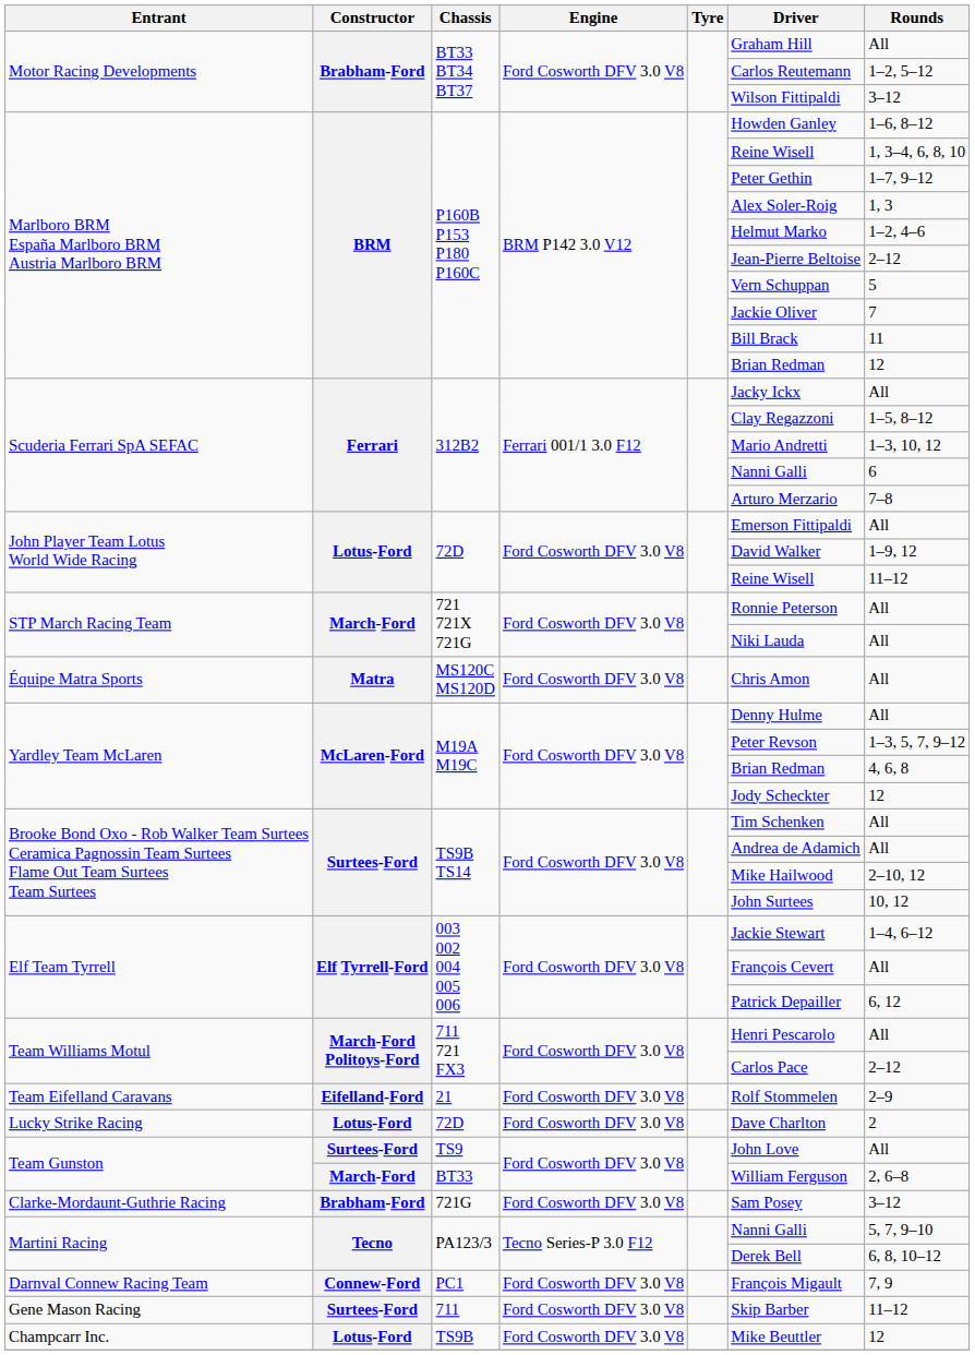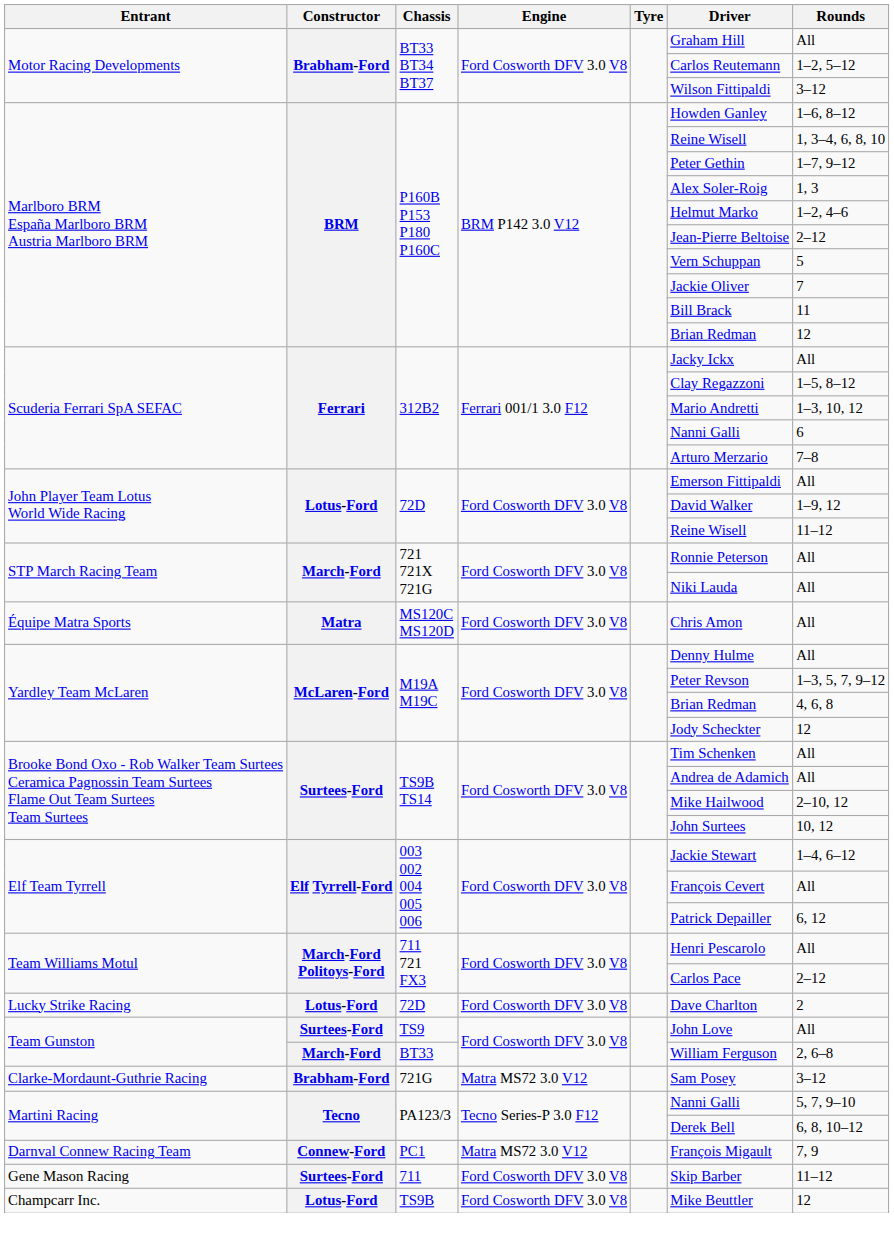 <table class="wikitable sortable" style="font-size: 85%">
 <tr>
 <th>Entrant</th>
 <th>Constructor</th>
 <th>Chassis</th>
 <th>Engine</th>
 <th>Tyre</th>
 <th>Driver</th>
 <th>Rounds</th>
 </tr>
 <tr>
 <td rowspan=3> <a href='#'>Motor Racing Developments</a></td>
 <th rowspan=3><a href='#'>Brabham</a>-<a href='#'>Ford</a></th>
 <td rowspan=3><a href='#'>BT33</a><br><a href='#'>BT34</a><br><a href='#'>BT37</a></td>
 <td rowspan=3><a href='#'>Ford Cosworth DFV</a> 3.0 <a href='#'>V8</a></td>
 <td rowspan=3></td>
 <td> <a href='#'>Graham Hill</a></td>
 <td>All</td>
 </tr>
 <tr>
 <td> <a href='#'>Carlos Reutemann</a></td>
 <td>1–2, 5–12</td>
 </tr>
 <tr>
 <td> <a href='#'>Wilson Fittipaldi</a></td>
 <td>3–12</td>
 </tr>
 <tr>
 <td rowspan=10> <a href='#'>Marlboro BRM</a><br> <a href='#'>España Marlboro BRM</a><br> <a href='#'>Austria Marlboro BRM</a></td>
 <th rowspan=10><a href='#'>BRM</a></th>
 <td rowspan=10><a href='#'>P160B</a><br><a href='#'>P153</a><br><a href='#'>P180</a><br><a href='#'>P160C</a></td>
 <td rowspan=10><a href='#'>BRM</a> P142 3.0 <a href='#'>V12</a></td>
 <td rowspan=10></td>
 <td> <a href='#'>Howden Ganley</a></td>
 <td>1–6, 8–12</td>
 </tr>
 <tr>
 <td> <a href='#'>Reine Wisell</a></td>
 <td>1, 3–4, 6, 8, 10</td>
 </tr>
 <tr>
 <td> <a href='#'>Peter Gethin</a></td>
 <td>1–7, 9–12</td>
 </tr>
 <tr>
 <td> <a href='#'>Alex Soler-Roig</a></td>
 <td>1, 3</td>
 </tr>
 <tr>
 <td> <a href='#'>Helmut Marko</a></td>
 <td>1–2, 4–6</td>
 </tr>
 <tr>
 <td> <a href='#'>Jean-Pierre Beltoise</a></td>
 <td>2–12</td>
 </tr>
 <tr>
 <td> <a href='#'>Vern Schuppan</a></td>
 <td>5</td>
 </tr>
 <tr>
 <td> <a href='#'>Jackie Oliver</a></td>
 <td>7</td>
 </tr>
 <tr>
 <td> <a href='#'>Bill Brack</a></td>
 <td>11</td>
 </tr>
 <tr>
 <td> <a href='#'>Brian Redman</a></td>
 <td>12</td>
 </tr>
 <tr>
 <td rowspan=5> <a href='#'>Scuderia Ferrari SpA SEFAC</a></td>
 <th rowspan=5><a href='#'>Ferrari</a></th>
 <td rowspan=5><a href='#'>312B2</a></td>
 <td rowspan=5><a href='#'>Ferrari</a> 001/1 3.0 <a href='#'>F12</a></td>
 <td rowspan=5></td>
 <td> <a href='#'>Jacky Ickx</a></td>
 <td>All</td>
 </tr>
 <tr>
 <td> <a href='#'>Clay Regazzoni</a></td>
 <td>1–5, 8–12</td>
 </tr>
 <tr>
 <td> <a href='#'>Mario Andretti</a></td>
 <td>1–3, 10, 12</td>
 </tr>
 <tr>
 <td> <a href='#'>Nanni Galli</a></td>
 <td>6</td>
 </tr>
 <tr>
 <td> <a href='#'>Arturo Merzario</a></td>
 <td>7–8</td>
 </tr>
 <tr>
 <td rowspan=3> <a href='#'>John Player Team Lotus</a><br> <a href='#'>World Wide Racing</a></td>
 <th rowspan=3><a href='#'>Lotus</a>-<a href='#'>Ford</a></th>
 <td rowspan=3><a href='#'>72D</a></td>
 <td rowspan=3><a href='#'>Ford Cosworth DFV</a> 3.0 <a href='#'>V8</a></td>
 <td rowspan=3></td>
 <td> <a href='#'>Emerson Fittipaldi</a></td>
 <td>All</td>
 </tr>
 <tr>
 <td> <a href='#'>David Walker</a></td>
 <td>1–9, 12</td>
 </tr>
 <tr>
 <td> <a href='#'>Reine Wisell</a></td>
 <td>11–12</td>
 </tr>
 <tr>
 <td rowspan=2> <a href='#'>STP March Racing Team</a></td>
 <th rowspan=2><a href='#'>March</a>-<a href='#'>Ford</a></th>
 <td rowspan=2>721<br>721X<br>721G</td>
 <td rowspan=2><a href='#'>Ford Cosworth DFV</a> 3.0 <a href='#'>V8</a></td>
 <td rowspan=2></td>
 <td> <a href='#'>Ronnie Peterson</a></td>
 <td>All</td>
 </tr>
 <tr>
 <td> <a href='#'>Niki Lauda</a></td>
 <td>All</td>
 </tr>
 <tr>
 <td> <a href='#'>Équipe Matra Sports</a></td>
 <th><a href='#'>Matra</a></th>
 <td><a href='#'>MS120C</a><br><a href='#'>MS120D</a></td>
 <td><a href='#'>Ford Cosworth DFV</a> 3.0 <a href='#'>V8</a></td>
 <td></td>
 <td> <a href='#'>Chris Amon</a></td>
 <td>All</td>
 </tr>
 <tr>
 <td rowspan=4> <a href='#'>Yardley Team McLaren</a></td>
 <th rowspan=4><a href='#'>McLaren</a>-<a href='#'>Ford</a></th>
 <td rowspan=4><a href='#'>M19A</a><br><a href='#'>M19C</a></td>
 <td rowspan=4><a href='#'>Ford Cosworth DFV</a> 3.0 <a href='#'>V8</a></td>
 <td rowspan=4></td>
 <td> <a href='#'>Denny Hulme</a></td>
 <td>All</td>
 </tr>
 <tr>
 <td> <a href='#'>Peter Revson</a></td>
 <td>1–3, 5, 7, 9–12</td>
 </tr>
 <tr>
 <td> <a href='#'>Brian Redman</a></td>
 <td>4, 6, 8</td>
 </tr>
 <tr>
 <td> <a href='#'>Jody Scheckter</a></td>
 <td>12</td>
 </tr>
 <tr>
 <td rowspan=4> <a href='#'>Brooke Bond Oxo - Rob Walker Team Surtees</a><br> <a href='#'>Ceramica Pagnossin Team Surtees</a><br> <a href='#'>Flame Out Team Surtees</a><br> <a href='#'>Team Surtees</a></td>
 <th rowspan=4><a href='#'>Surtees</a>-<a href='#'>Ford</a></th>
 <td rowspan=4><a href='#'>TS9B</a><br><a href='#'>TS14</a></td>
 <td rowspan=4><a href='#'>Ford Cosworth DFV</a> 3.0 <a href='#'>V8</a></td>
 <td rowspan=4></td>
 <td> <a href='#'>Tim Schenken</a></td>
 <td>All</td>
 </tr>
 <tr>
 <td> <a href='#'>Andrea de Adamich</a></td>
 <td>All</td>
 </tr>
 <tr>
 <td> <a href='#'>Mike Hailwood</a></td>
 <td>2–10, 12</td>
 </tr>
 <tr>
 <td> <a href='#'>John Surtees</a></td>
 <td>10, 12</td>
 </tr>
 <tr>
 <td rowspan=3> <a href='#'>Elf Team Tyrrell</a></td>
 <th rowspan=3><a href='#'>Elf</a> <a href='#'>Tyrrell</a>-<a href='#'>Ford</a></th>
 <td rowspan=3><a href='#'>003</a><br><a href='#'>002</a><br><a href='#'>004</a><br><a href='#'>005</a><br><a href='#'>006</a></td>
 <td rowspan=3><a href='#'>Ford Cosworth DFV</a> 3.0 <a href='#'>V8</a></td>
 <td rowspan=3></td>
 <td> <a href='#'>Jackie Stewart</a></td>
 <td>1–4, 6–12</td>
 </tr>
 <tr>
 <td> <a href='#'>François Cevert</a></td>
 <td>All</td>
 </tr>
 <tr>
 <td> <a href='#'>Patrick Depailler</a></td>
 <td>6, 12</td>
 </tr>
 <tr>
 <td rowspan=2> <a href='#'>Team Williams Motul</a></td>
 <th rowspan=2><a href='#'>March</a>-<a href='#'>Ford</a><br><a href='#'>Politoys</a>-<a href='#'>Ford</a></th>
 <td rowspan=2><a href='#'>711</a><br>721<br><a href='#'>FX3</a></td>
 <td rowspan=2><a href='#'>Ford Cosworth DFV</a> 3.0 <a href='#'>V8</a></td>
 <td rowspan=2></td>
 <td> <a href='#'>Henri Pescarolo</a></td>
 <td>All</td>
 </tr>
 <tr>
 <td> <a href='#'>Carlos Pace</a></td>
 <td>2–12</td>
 </tr>
 <tr>
-<td> <a href='#'>Team Eifelland Caravans</a></td>
-<th><a href='#'>Eifelland</a>-<a href='#'>Ford</a></th>
-<td><a href='#'>21</a></td>
-<td><a href='#'>Ford Cosworth DFV</a> 3.0 <a href='#'>V8</a></td>
-<td></td>
-<td> <a href='#'>Rolf Stommelen</a></td>
-<td>2–9</td>
-</tr>
-<tr>
 <td> <a href='#'>Lucky Strike Racing</a></td>
 <th><a href='#'>Lotus</a>-<a href='#'>Ford</a></th>
 <td><a href='#'>72D</a></td>
 <td><a href='#'>Ford Cosworth DFV</a> 3.0 <a href='#'>V8</a></td>
 <td></td>
 <td> <a href='#'>Dave Charlton</a></td>
 <td>2</td>
 </tr>
 <tr>
 <td rowspan=2> <a href='#'>Team Gunston</a></td>
 <th><a href='#'>Surtees</a>-<a href='#'>Ford</a></th>
 <td><a href='#'>TS9</a></td>
 <td rowspan=2><a href='#'>Ford Cosworth DFV</a> 3.0 <a href='#'>V8</a></td>
 <td rowspan=2></td>
 <td> <a href='#'>John Love</a></td>
 <td>All</td>
 </tr>
 <tr>
 <th><a href='#'>March</a>-<a href='#'>Ford</a></th>
 <td><a href='#'>BT33</a></td>
 <td> <a href='#'>William Ferguson</a></td>
 <td>2, 6–8</td>
 </tr>
 <tr>
 <td> <a href='#'>Clarke-Mordaunt-Guthrie Racing</a></td>
 <th><a href='#'>Brabham</a>-<a href='#'>Ford</a></th>
 <td>721G</td>
-<td><a href='#'>Ford Cosworth DFV</a> 3.0 <a href='#'>V8</a></td>
+<td><a href='#'>Matra</a> MS72 3.0 <a href='#'>V12</a></td>
 <td></td>
 <td> <a href='#'>Sam Posey</a></td>
 <td>3–12</td>
 </tr>
 <tr>
 <td rowspan=2> <a href='#'>Martini Racing</a></td>
 <th rowspan=2><a href='#'>Tecno</a></th>
 <td rowspan=2>PA123/3</td>
 <td rowspan=2><a href='#'>Tecno</a> Series-P 3.0 <a href='#'>F12</a></td>
 <td rowspan=2></td>
 <td> <a href='#'>Nanni Galli</a></td>
 <td>5, 7, 9–10</td>
 </tr>
 <tr>
 <td> <a href='#'>Derek Bell</a></td>
 <td>6, 8, 10–12</td>
 </tr>
 <tr>
 <td> <a href='#'>Darnval Connew Racing Team</a></td>
 <th><a href='#'>Connew</a>-<a href='#'>Ford</a></th>
 <td><a href='#'>PC1</a></td>
-<td><a href='#'>Ford Cosworth DFV</a> 3.0 <a href='#'>V8</a></td>
+<td><a href='#'>Matra</a> MS72 3.0 <a href='#'>V12</a></td>
 <td></td>
 <td> <a href='#'>François Migault</a></td>
 <td>7, 9</td>
 </tr>
 <tr>
 <td> Gene Mason Racing</td>
 <th><a href='#'>Surtees</a>-<a href='#'>Ford</a></th>
 <td><a href='#'>711</a></td>
 <td><a href='#'>Ford Cosworth DFV</a> 3.0 <a href='#'>V8</a></td>
 <td></td>
 <td> <a href='#'>Skip Barber</a></td>
 <td>11–12</td>
 </tr>
 <tr>
 <td> Champcarr Inc.</td>
 <th><a href='#'>Lotus</a>-<a href='#'>Ford</a></th>
 <td><a href='#'>TS9B</a></td>
 <td><a href='#'>Ford Cosworth DFV</a> 3.0 <a href='#'>V8</a></td>
 <td></td>
 <td> <a href='#'>Mike Beuttler</a></td>
 <td>12</td>
 </tr>
 <tr>
 </tr>
 </table>
